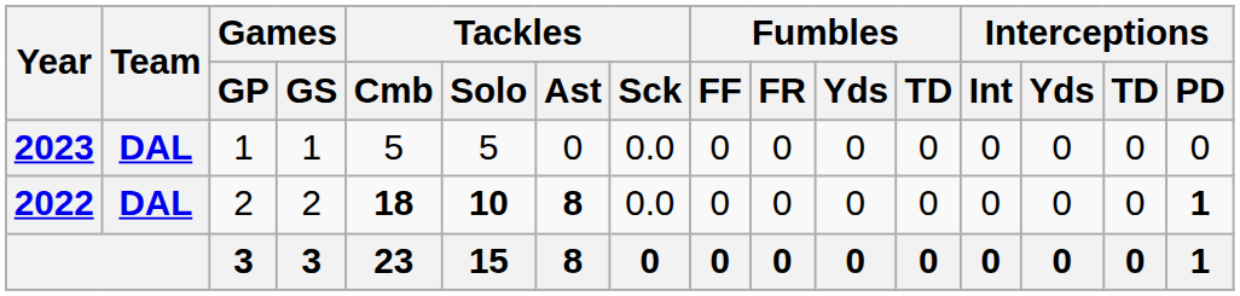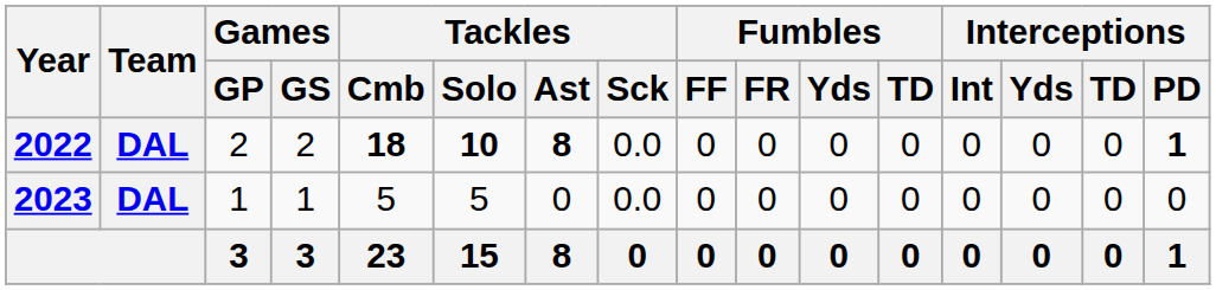 <table class= "wikitable" style="text-align:center;">
 <tr>
 <th rowspan="2">Year</th>
 <th rowspan="2">Team</th>
 <th colspan="2">Games</th>
 <th colspan="4">Tackles</th>
 <th colspan="4">Fumbles</th>
 <th colspan="4">Interceptions</th>
 </tr>
 <tr>
 <th>GP</th>
 <th>GS</th>
 <th>Cmb</th>
 <th>Solo</th>
 <th>Ast</th>
 <th>Sck</th>
 <th>FF</th>
 <th>FR</th>
 <th>Yds</th>
 <th>TD</th>
 <th>Int</th>
 <th>Yds</th>
 <th>TD</th>
 <th>PD</th>
 </tr>
 <tr>
+<th><a href='#'>2022</a></th>
+<th><a href='#'>DAL</a></th>
+<td>2</td>
+<td>2</td>
+<td><strong>18</strong></td>
+<td><strong>10</strong></td>
+<td><strong>8</strong></td>
+<td>0.0</td>
+<td>0</td>
+<td>0</td>
+<td>0</td>
+<td>0</td>
+<td>0</td>
+<td>0</td>
+<td>0</td>
+<td><strong>1</strong></td>
+</tr>
+<tr>
 <th><a href='#'>2023</a></th>
 <th><a href='#'>DAL</a></th>
 <td>1</td>
 <td>1</td>
 <td>5</td>
 <td>5</td>
 <td>0</td>
 <td>0.0</td>
 <td>0</td>
 <td>0</td>
 <td>0</td>
 <td>0</td>
 <td>0</td>
 <td>0</td>
 <td>0</td>
 <td>0</td>
-</tr>
-<tr>
-<th><a href='#'>2022</a></th>
-<th><a href='#'>DAL</a></th>
-<td>2</td>
-<td>2</td>
-<td><strong>18</strong></td>
-<td><strong>10</strong></td>
-<td><strong>8</strong></td>
-<td>0.0</td>
-<td>0</td>
-<td>0</td>
-<td>0</td>
-<td>0</td>
-<td>0</td>
-<td>0</td>
-<td>0</td>
-<td><strong>1</strong></td>
 </tr>
 <tr>
 <th colspan="2"></th>
 <th>3</th>
 <th>3</th>
 <th>23</th>
 <th>15</th>
 <th>8</th>
 <th>0</th>
 <th>0</th>
 <th>0</th>
 <th>0</th>
 <th>0</th>
 <th>0</th>
 <th>0</th>
 <th>0</th>
 <th>1</th>
 </tr>
 </table>
